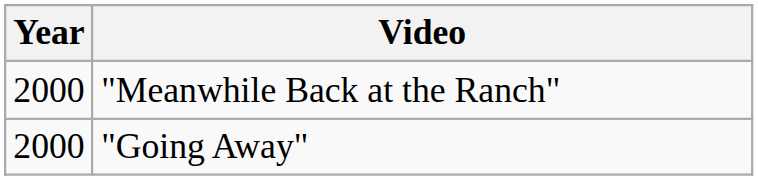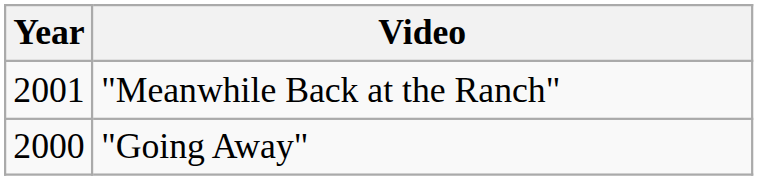 <table class="wikitable plainrowheaders">
 <tr>
 <th>Year</th>
 <th style="width:18em;">Video</th>
 </tr>
 <tr>
-<td>2000</td>
+<td>2001</td>
 <td scope="row">"Meanwhile Back at the Ranch"</td>
 </tr>
 <tr>
 <td>2000</td>
 <td scope="row">"Going Away"</td>
 </tr>
 </table>
